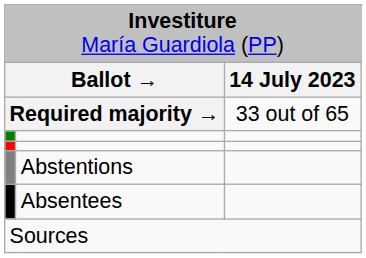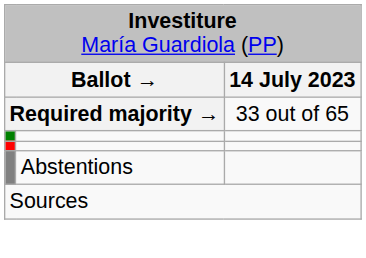 <table class="wikitable" style="text-align:center;">
 <tr>
 <td colspan="3" align="center" bgcolor="#C0C0C0"><strong>Investiture</strong><br><a href='#'>María Guardiola</a> (<a href='#'>PP</a>)</td>
 </tr>
 <tr>
 <th colspan="2" width="150px">Ballot →</th>
 <th>14 July 2023</th>
 </tr>
 <tr>
 <th colspan="2">Required majority →</th>
 <td>33 out of 65 </td>
 </tr>
 <tr>
 <th width="1px" style="background:green;"></th>
 <td align="left"></td>
 <td></td>
 </tr>
 <tr>
 <th style="color:inherit;background:red;"></th>
 <td align="left"></td>
 <td></td>
 </tr>
 <tr>
 <th style="color:inherit;background:gray;"></th>
 <td align="left"><span>Abstentions</span></td>
 <td></td>
 </tr>
 <tr>
-<th style="color:inherit;background:black;"></th>
-<td align="left"><span>Absentees</span></td>
-<td></td>
-</tr>
-<tr>
 <td align="left" colspan="3">Sources</td>
 </tr>
 </table>
